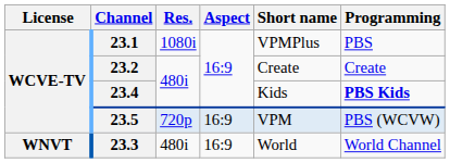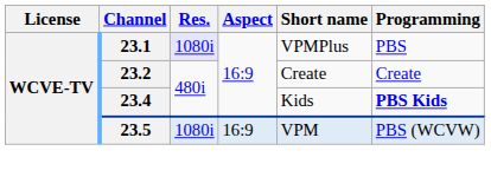 <table class="wikitable">
 <tr>
 <th scope = "col">License</th>
 <th scope = "col"><a href='#'>Channel</a></th>
 <th scope = "col"><a href='#'>Res.</a></th>
 <th scope = "col"><a href='#'>Aspect</a></th>
 <th scope = "col">Short name</th>
 <th scope = "col">Programming</th>
 </tr>
 <tr>
 <th rowspan = "4" style="border-right: 4px solid #60B0FF;">WCVE-TV</th>
 <th scope = "row">23.1</th>
-<td><a href='#'>1080i</a></td>
+<td style="background: lavender;"><a href='#'>1080i</a></td>
 <td rowspan=3><a href='#'>16:9</a></td>
 <td>VPMPlus</td>
 <td><a href='#'>PBS</a></td>
 </tr>
 <tr>
 <th scope = "row">23.2</th>
 <td rowspan=2><a href='#'>480i</a></td>
 <td>Create</td>
 <td><a href='#'>Create</a></td>
 </tr>
 <tr>
 <th scope = "row">23.4</th>
 <td>Kids</td>
 <td><strong><a href='#'>PBS Kids</a></strong></td>
 </tr>
 <tr style="background-color:#DFEBF6; border-top: 2px solid #003399;">
 <th scope = "row">23.5</th>
-<td><a href='#'>720p</a></td>
+<td><a href='#'>1080i</a></td>
 <td>16:9</td>
 <td>VPM</td>
 <td><a href='#'>PBS</a> (WCVW)</td>
 </tr>
-<tr>
-<th rowspan = "row" scope = "row" style="border-right: 4px solid #0057AF;">WNVT</th>
-<th scope = "row">23.3</th>
-<td>480i</td>
-<td>16:9</td>
-<td>World</td>
-<td><a href='#'>World Channel</a></td>
-</tr>
 </table>
